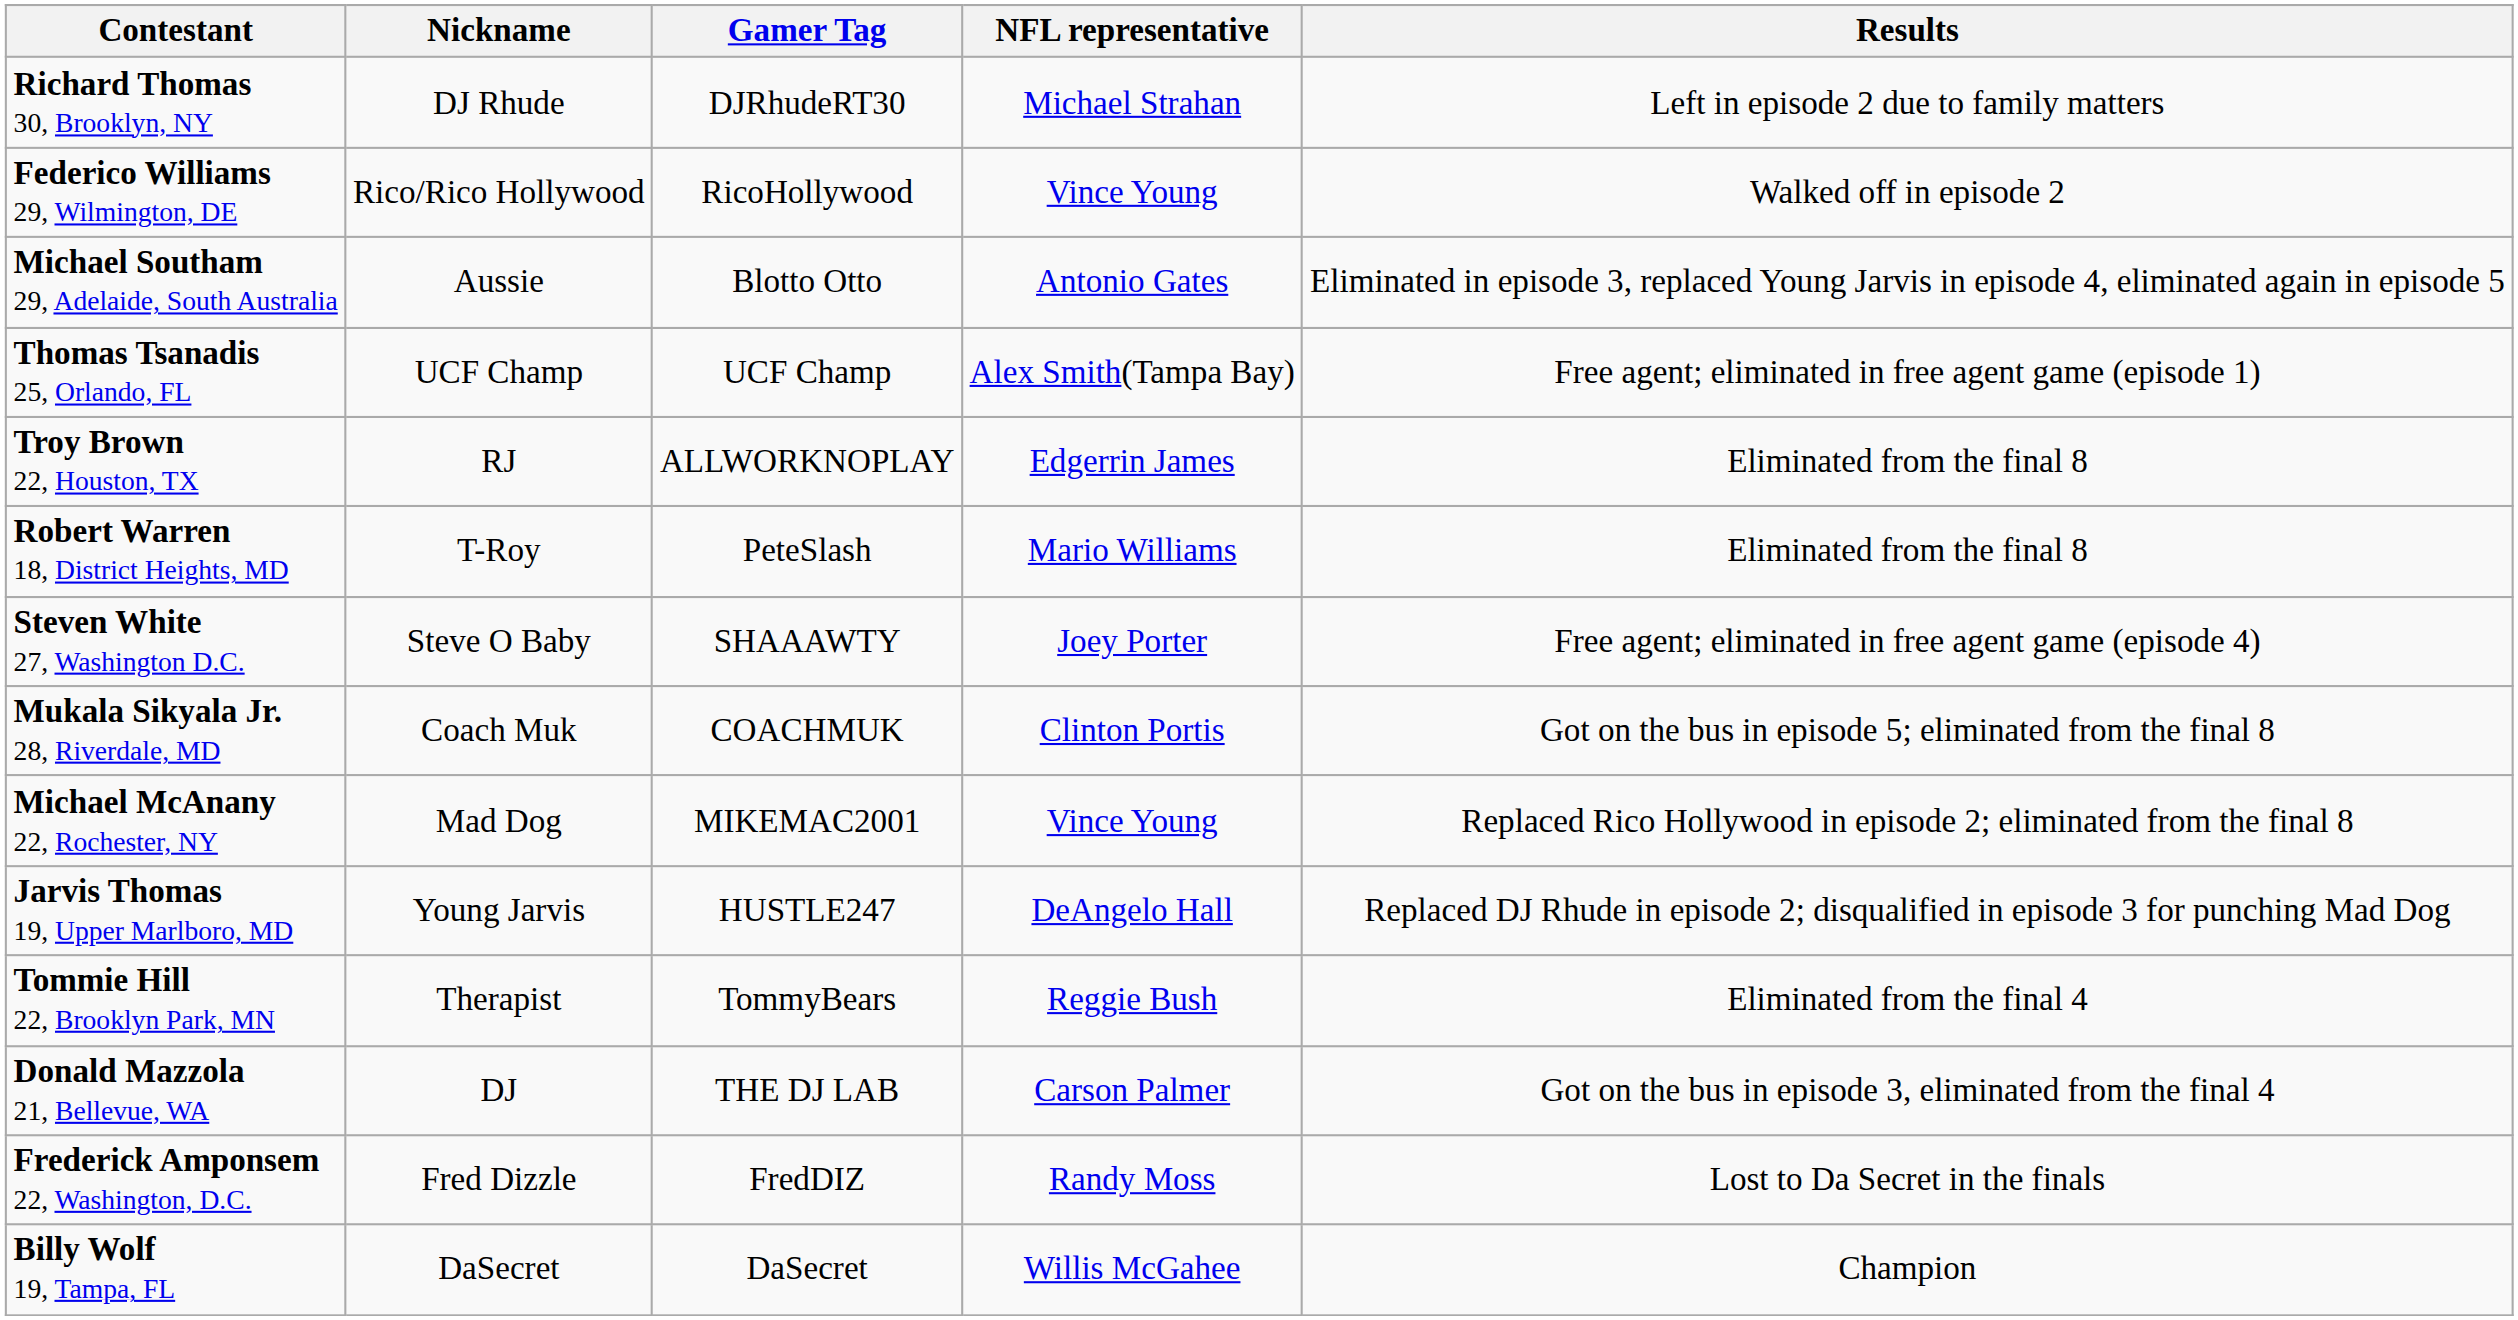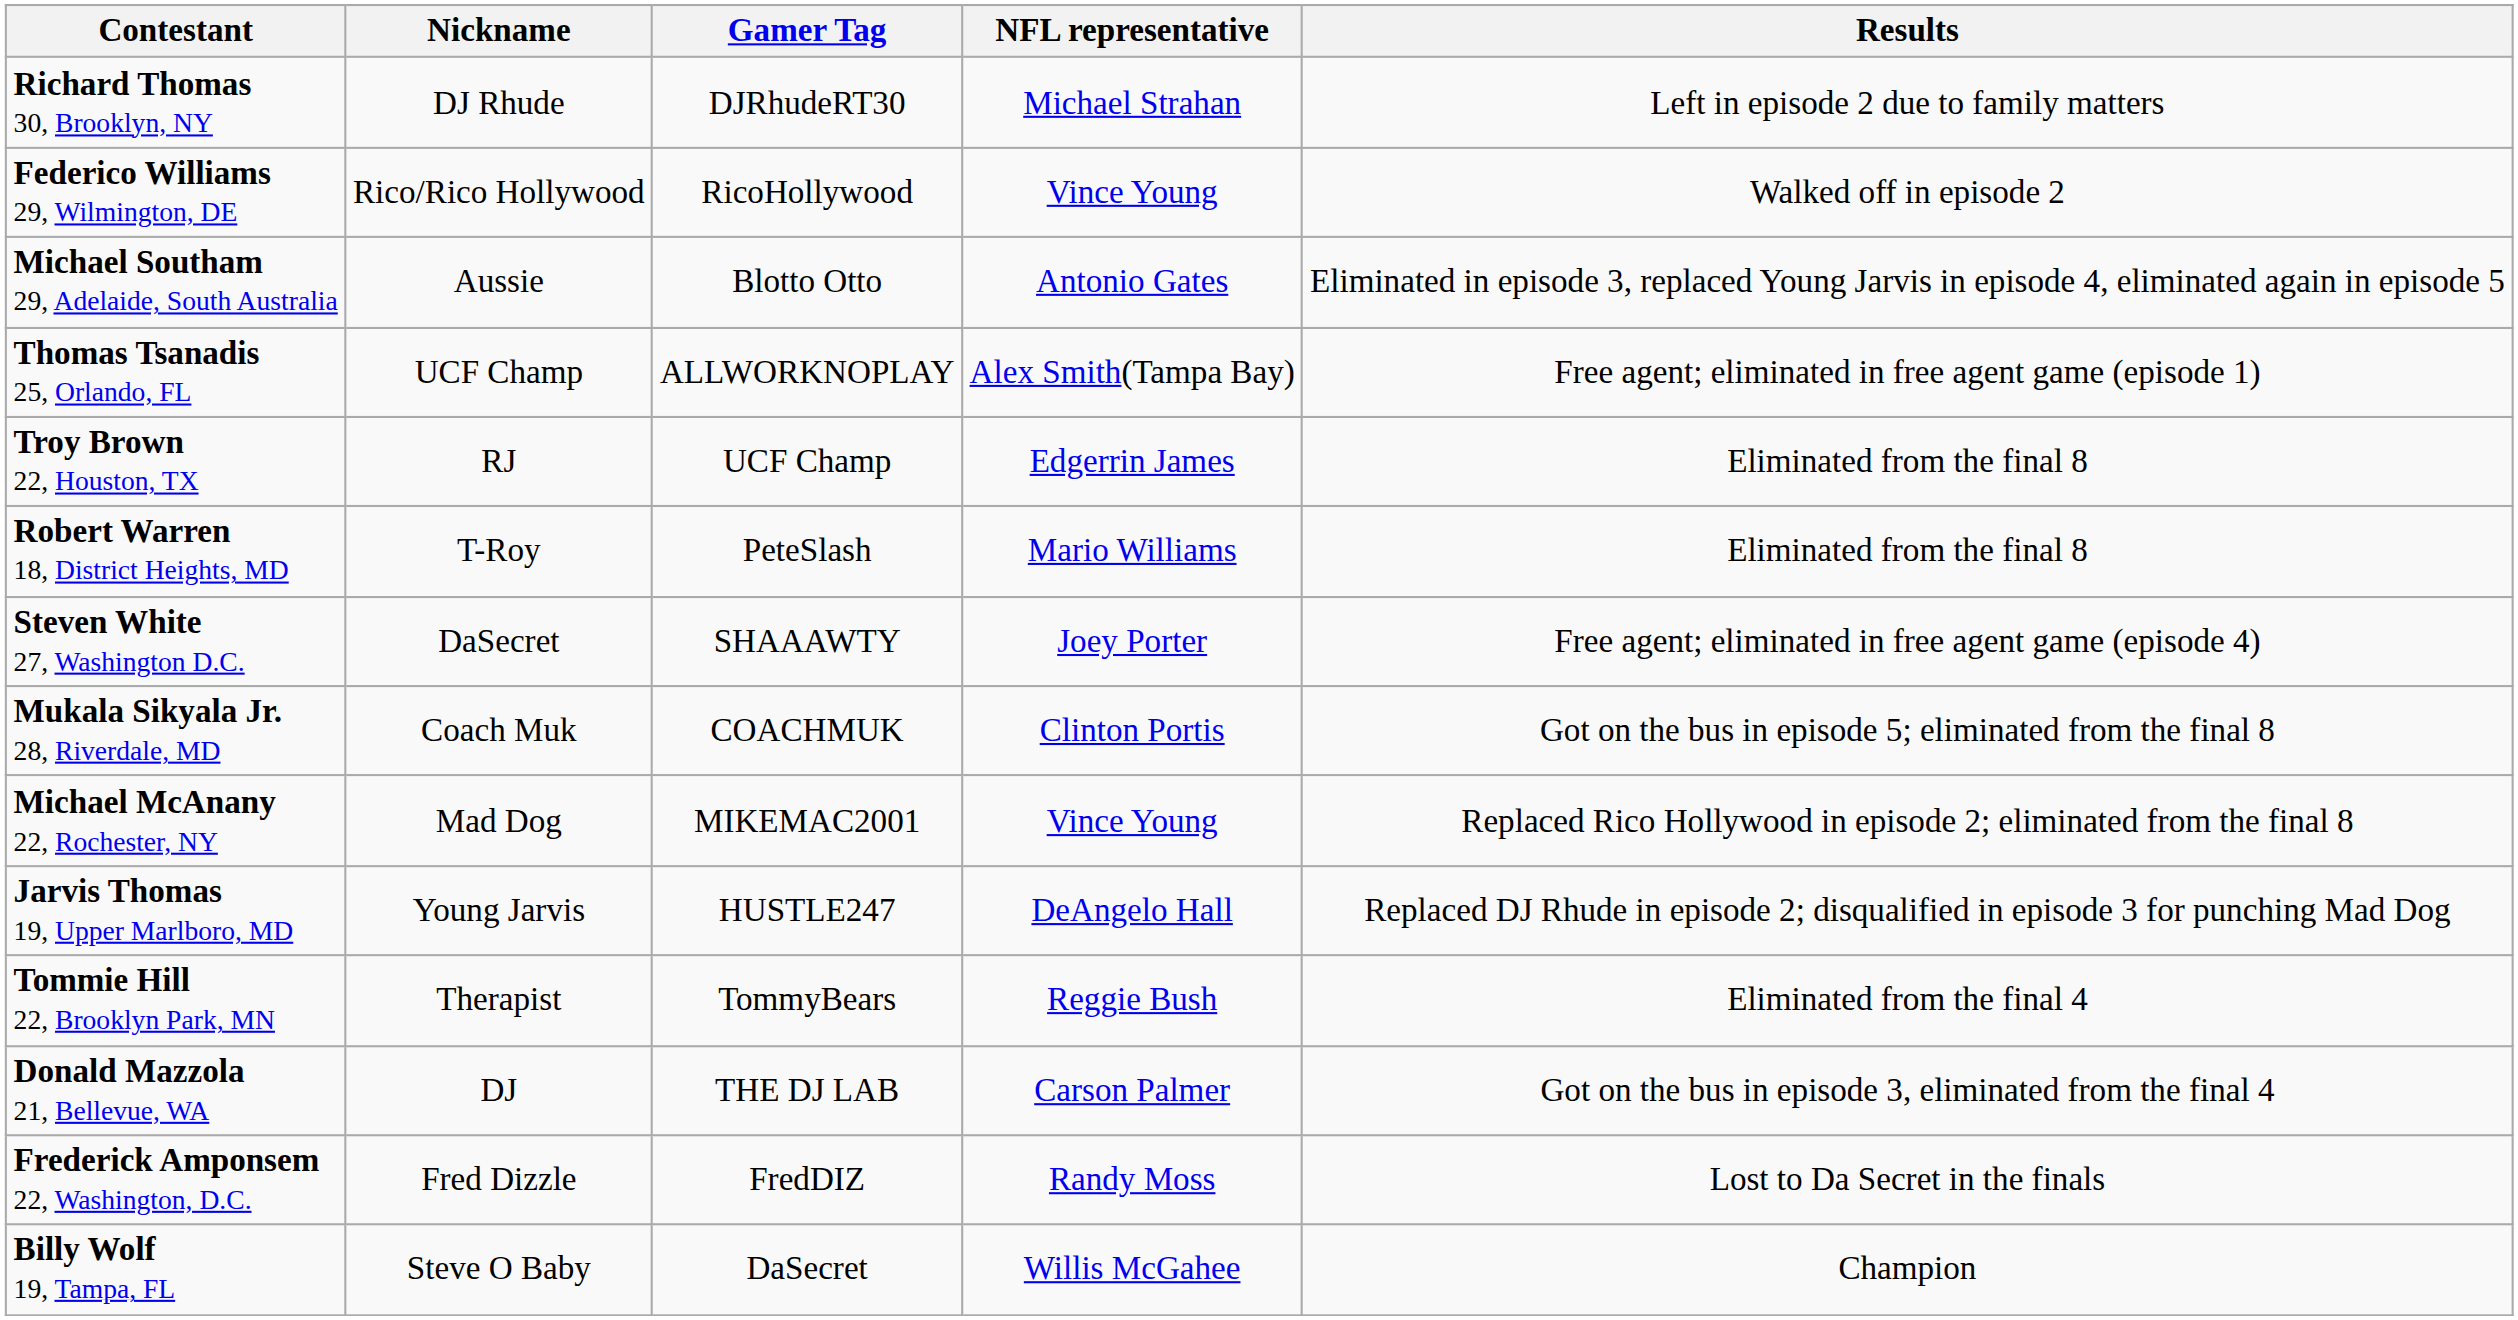 <table class="wikitable" style="margin:auto;">
 <tr>
 <th>Contestant</th>
 <th>Nickname</th>
 <th><a href='#'>Gamer Tag</a></th>
 <th>NFL representative</th>
 <th>Results</th>
 </tr>
 <tr>
 <td><strong>Richard Thomas</strong><br><small>30, <a href='#'>Brooklyn, NY</a></small></td>
 <td align="center">DJ Rhude</td>
 <td align="center">DJRhudeRT30</td>
 <td align="center"><a href='#'>Michael Strahan</a></td>
 <td align="center">Left in episode 2 due to family matters</td>
 </tr>
 <tr>
 <td><strong>Federico Williams</strong><br><small>29, <a href='#'>Wilmington, DE</a></small></td>
 <td align="center">Rico/Rico Hollywood</td>
 <td align="center">RicoHollywood</td>
 <td align="center"><a href='#'>Vince Young</a></td>
 <td align="center">Walked off in episode 2</td>
 </tr>
 <tr>
 <td><strong>Michael Southam</strong><br><small>29, <a href='#'>Adelaide, South Australia</a></small></td>
 <td align="center">Aussie</td>
 <td align="center">Blotto Otto</td>
 <td align="center"><a href='#'>Antonio Gates</a></td>
 <td align="center">Eliminated in episode 3, replaced Young Jarvis in episode 4, eliminated again in episode 5</td>
 </tr>
 <tr>
 <td><strong>Thomas Tsanadis</strong><br><small>25, <a href='#'>Orlando, FL</a></small></td>
 <td align="center">UCF Champ</td>
-<td align="center">UCF Champ</td>
+<td align="center">ALLWORKNOPLAY</td>
 <td align="center"><a href='#'>Alex Smith</a>(Tampa Bay)</td>
 <td align="center">Free agent; eliminated in free agent game (episode 1)</td>
 </tr>
 <tr>
 <td><strong>Troy Brown</strong><br><small>22, <a href='#'>Houston, TX</a></small></td>
 <td align="center">RJ</td>
-<td align="center">ALLWORKNOPLAY</td>
+<td align="center">UCF Champ</td>
 <td align="center"><a href='#'>Edgerrin James</a></td>
 <td align="center">Eliminated from the final 8</td>
 </tr>
 <tr>
 <td><strong>Robert Warren</strong><br><small>18, <a href='#'>District Heights, MD</a></small></td>
 <td align="center">T-Roy</td>
 <td align="center">PeteSlash</td>
 <td align="center"><a href='#'>Mario Williams</a></td>
 <td align="center">Eliminated from the final 8</td>
 </tr>
 <tr>
 <td><strong>Steven White</strong> <br><small>27, <a href='#'>Washington D.C.</a></small></td>
-<td align="center">Steve O Baby</td>
+<td align="center">DaSecret</td>
 <td align="center">SHAAAWTY</td>
 <td align="center"><a href='#'>Joey Porter</a></td>
 <td align="center">Free agent; eliminated in free agent game (episode 4)</td>
 </tr>
 <tr>
 <td><strong>Mukala Sikyala Jr.</strong><br><small>28, <a href='#'>Riverdale, MD</a></small></td>
 <td align="center">Coach Muk</td>
 <td align="center">COACHMUK</td>
 <td align="center"><a href='#'>Clinton Portis</a></td>
 <td align="center">Got on the bus in episode 5; eliminated from the final 8</td>
 </tr>
 <tr>
 <td><strong>Michael McAnany</strong><br><small>22, <a href='#'>Rochester, NY</a></small></td>
 <td align="center">Mad Dog</td>
 <td align="center">MIKEMAC2001</td>
 <td align="center"><a href='#'>Vince Young</a></td>
 <td align="center">Replaced Rico Hollywood in episode 2; eliminated from the final 8</td>
 </tr>
 <tr>
 <td><strong>Jarvis Thomas</strong><br><small>19, <a href='#'>Upper Marlboro, MD</a></small></td>
 <td align="center">Young Jarvis</td>
 <td align="center">HUSTLE247</td>
 <td align="center"><a href='#'>DeAngelo Hall</a></td>
 <td align="center">Replaced DJ Rhude in episode 2; disqualified in episode 3 for punching Mad Dog</td>
 </tr>
 <tr>
 <td><strong>Tommie Hill</strong><br><small>22, <a href='#'>Brooklyn Park, MN</a></small></td>
 <td align="center">Therapist</td>
 <td align="center">TommyBears</td>
 <td align="center"><a href='#'>Reggie Bush</a></td>
 <td align="center">Eliminated from the final 4</td>
 </tr>
 <tr>
 <td><strong>Donald Mazzola</strong><br><small>21, <a href='#'>Bellevue, WA</a></small></td>
 <td align="center">DJ</td>
 <td align="center">THE DJ LAB</td>
 <td align="center"><a href='#'>Carson Palmer</a></td>
 <td align="center">Got on the bus in episode 3, eliminated from the final 4</td>
 </tr>
 <tr>
 <td><strong>Frederick Amponsem</strong><br><small>22, <a href='#'>Washington, D.C.</a></small></td>
 <td align="center">Fred Dizzle</td>
 <td align="center">FredDIZ</td>
 <td align="center"><a href='#'>Randy Moss</a></td>
 <td align="center">Lost to Da Secret in the finals</td>
 </tr>
 <tr>
 <td><strong>Billy Wolf</strong><br><small>19, <a href='#'>Tampa, FL</a></small></td>
-<td align="center">DaSecret</td>
+<td align="center">Steve O Baby</td>
 <td align="center">DaSecret</td>
 <td align="center"><a href='#'>Willis McGahee</a></td>
 <td align="center">Champion</td>
 </tr>
 </table>
